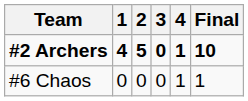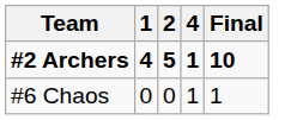 <table class="wikitable">
 <tr>
 <th>Team</th>
 <th>1</th>
 <th>2</th>
-<th>3</th>
 <th>4</th>
 <th>Final</th>
 </tr>
 <tr>
 <td><strong>#2 Archers</strong></td>
 <td><strong>4</strong></td>
 <td><strong>5</strong></td>
-<td><strong>0</strong></td>
 <td><strong>1</strong></td>
 <td><strong>10</strong></td>
 </tr>
 <tr>
 <td>#6 Chaos</td>
 <td>0</td>
 <td>0</td>
-<td>0</td>
 <td>1</td>
 <td>1</td>
 </tr>
 </table>
